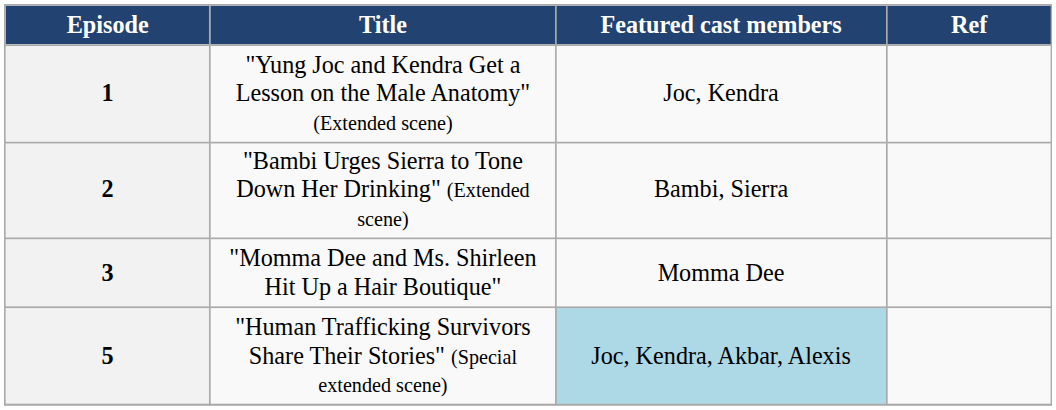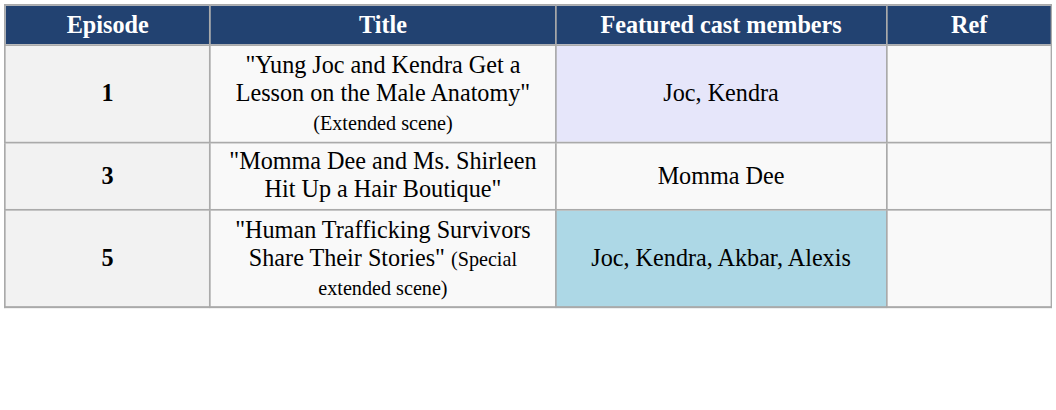 <table class="wikitable sortable" style="margin:1em auto; font-size:90%; text-align: center">
 <tr>
 <th scope="col" style="background:#224271; color: #ffffff;" width="5%">Episode</th>
 <th scope="col" style="background:#224271; color: #ffffff;" width="10%">Title</th>
 <th scope="col" style="background:#224271; color: #ffffff;" width="10%">Featured cast members</th>
 <th scope="col" style="background:#224271; color: #ffffff;" width="5%">Ref</th>
 </tr>
 <tr>
 <th scope="row">1</th>
 <td>"Yung Joc and Kendra Get a Lesson on the Male Anatomy" <small>(Extended scene)</small></td>
-<td>Joc, Kendra</td>
-<td align="center"></td>
-</tr>
-<tr>
-<th scope="row">2</th>
-<td>"Bambi Urges Sierra to Tone Down Her Drinking" <small>(Extended scene)</small></td>
-<td>Bambi, Sierra</td>
+<td style="background: lavender;">Joc, Kendra</td>
 <td align="center"></td>
 </tr>
 <tr>
 <th scope="row">3</th>
 <td>"Momma Dee and Ms. Shirleen Hit Up a Hair Boutique"</td>
 <td>Momma Dee</td>
 <td align="center"></td>
 </tr>
 <tr>
 <th scope="row">5</th>
 <td>"Human Trafficking Survivors Share Their Stories" <small>(Special extended scene)</small></td>
 <td style="background: lightblue;">Joc, Kendra, Akbar, Alexis</td>
 <td align="center"></td>
 </tr>
 <tr>
 </tr>
 </table>
